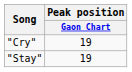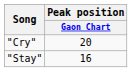 <table class="wikitable" style="text-align:center;">
 <tr>
 <th rowspan="2">Song</th>
 <th colspan="9">Peak position</th>
 </tr>
 <tr style="font-size:smaller;">
 <th><a href='#'>Gaon Chart</a></th>
 </tr>
 <tr>
 <td align="left">"Cry"</td>
-<td>19</td>
+<td>20</td>
 </tr>
 <tr>
 <td align="left">"Stay"</td>
-<td>19</td>
+<td>16</td>
 </tr>
 </table>
